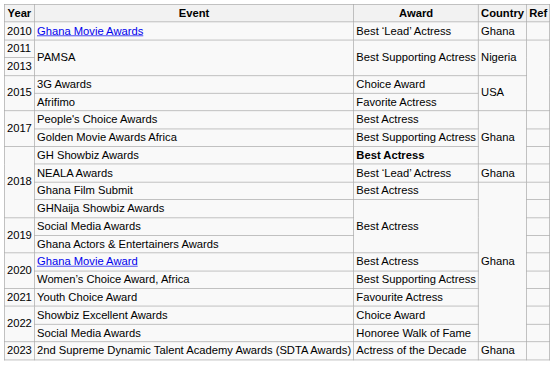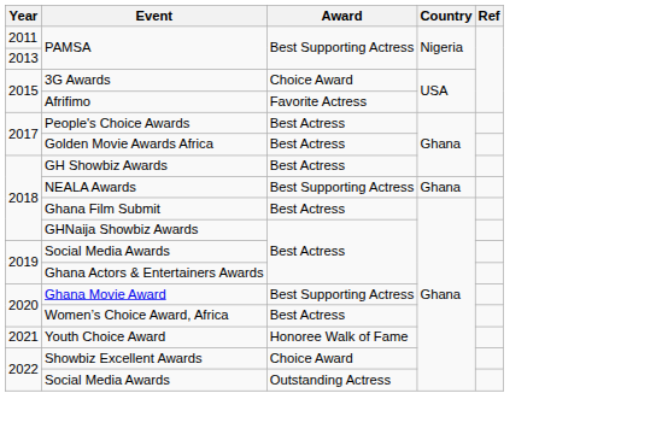 <table class="wikitable">
 <tr>
 <th>Year</th>
 <th>Event</th>
 <th>Award</th>
 <th>Country</th>
 <th>Ref</th>
-</tr>
-<tr>
-<td>2010</td>
-<td><a href='#'>Ghana Movie Awards</a></td>
-<td>Best ‘Lead’ Actress</td>
-<td>Ghana</td>
-<td></td>
 </tr>
 <tr>
 <td>2011</td>
 <td rowspan="2">PAMSA</td>
 <td rowspan="2">Best Supporting Actress</td>
 <td rowspan="2">Nigeria</td>
 <td rowspan="4"></td>
 </tr>
 <tr>
 <td>2013</td>
 </tr>
 <tr>
 <td rowspan="2">2015</td>
 <td>3G Awards</td>
 <td>Choice Award</td>
 <td rowspan="2">USA</td>
 </tr>
 <tr>
 <td>Afrifimo</td>
 <td>Favorite Actress</td>
 </tr>
 <tr>
 <td rowspan="2">2017</td>
 <td>People's Choice Awards</td>
 <td>Best Actress</td>
 <td rowspan="3">Ghana</td>
 <td></td>
 </tr>
 <tr>
 <td>Golden Movie Awards Africa</td>
-<td>Best Supporting Actress</td>
+<td>Best Actress</td>
 <td></td>
 </tr>
 <tr>
 <td rowspan="4">2018</td>
 <td>GH Showbiz Awards</td>
-<td><strong>Best Actress</strong></td>
+<td>Best Actress</td>
 <td></td>
 </tr>
 <tr>
 <td>NEALA Awards</td>
-<td>Best ‘Lead’ Actress</td>
+<td>Best Supporting Actress</td>
 <td>Ghana</td>
 <td></td>
 </tr>
 <tr>
 <td>Ghana Film Submit</td>
 <td>Best Actress</td>
 <td rowspan="9">Ghana</td>
 <td></td>
 </tr>
 <tr>
 <td>GHNaija Showbiz Awards</td>
 <td rowspan="3">Best Actress</td>
 <td></td>
 </tr>
 <tr>
 <td rowspan="2">2019</td>
 <td>Social Media Awards</td>
 <td></td>
 </tr>
 <tr>
 <td>Ghana Actors & Entertainers Awards</td>
 <td></td>
 </tr>
 <tr>
 <td rowspan="2">2020</td>
 <td><a href='#'>Ghana Movie Award</a></td>
-<td>Best Actress</td>
+<td>Best Supporting Actress</td>
 <td></td>
 </tr>
 <tr>
 <td>Women’s Choice Award, Africa</td>
-<td>Best Supporting Actress</td>
+<td>Best Actress</td>
 <td></td>
 </tr>
 <tr>
 <td>2021</td>
 <td>Youth Choice Award</td>
-<td>Favourite Actress</td>
+<td>Honoree Walk of Fame</td>
 <td></td>
 </tr>
 <tr>
 <td rowspan="2">2022</td>
 <td>Showbiz Excellent Awards</td>
 <td>Choice Award</td>
 <td></td>
 </tr>
 <tr>
 <td>Social Media Awards</td>
-<td>Honoree Walk of Fame</td>
-<td></td>
-</tr>
-<tr>
-<td>2023</td>
-<td>2nd Supreme Dynamic Talent Academy Awards (SDTA Awards)</td>
-<td>Actress of the Decade</td>
-<td>Ghana</td>
+<td>Outstanding Actress</td>
 <td></td>
 </tr>
 </table>
